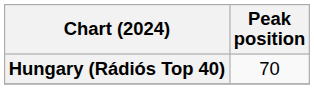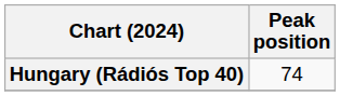 <table class="wikitable plainrowheaders" style="text-align:center">
 <tr>
 <th scope="col">Chart (2024)</th>
 <th scope="col">Peak<br>position</th>
 </tr>
 <tr>
 <th scope="row">Hungary (Rádiós Top 40)</th>
-<td>70</td>
+<td>74</td>
 </tr>
 <tr>
 </tr>
 </table>
